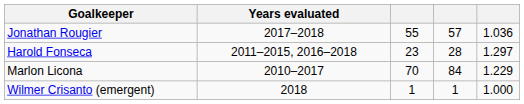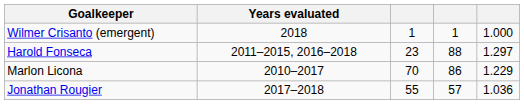 <table class="wikitable">
 <tr>
 <th width="250">Goalkeeper</th>
 <th width="250">Years evaluated</th>
 <th width="50"></th>
 <th width="50"></th>
 <th width="50"></th>
 </tr>
 <tr align=center>
+<td align=left> <a href='#'>Wilmer Crisanto</a> (emergent)</td>
+<td>2018</td>
+<td>1</td>
+<td>1</td>
+<td>1.000</td>
+</tr>
+<tr align=center>
+<td align=left> <a href='#'>Harold Fonseca</a></td>
+<td>2011–2015, 2016–2018</td>
+<td>23</td>
+<td>88</td>
+<td>1.297</td>
+</tr>
+<tr align=center>
+<td align=left> Marlon Licona</td>
+<td>2010–2017</td>
+<td>70</td>
+<td>86</td>
+<td>1.229</td>
+</tr>
+<tr align=center>
 <td align=left> <a href='#'>Jonathan Rougier</a></td>
 <td>2017–2018</td>
 <td>55</td>
 <td>57</td>
 <td>1.036</td>
 </tr>
-<tr align=center>
-<td align=left> <a href='#'>Harold Fonseca</a></td>
-<td>2011–2015, 2016–2018</td>
-<td>23</td>
-<td>28</td>
-<td>1.297</td>
-</tr>
-<tr align=center>
-<td align=left> Marlon Licona</td>
-<td>2010–2017</td>
-<td>70</td>
-<td>84</td>
-<td>1.229</td>
-</tr>
-<tr align=center>
-<td align=left> <a href='#'>Wilmer Crisanto</a> (emergent)</td>
-<td>2018</td>
-<td>1</td>
-<td>1</td>
-<td>1.000</td>
-</tr>
 </table>
